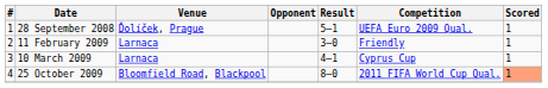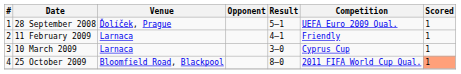 <table class="wikitable">
 <tr>
 <th>#</th>
 <th>Date</th>
 <th>Venue</th>
 <th>Opponent</th>
 <th>Result</th>
 <th>Competition</th>
 <th>Scored</th>
 </tr>
 <tr>
 <td>1</td>
 <td>28 September 2008</td>
 <td><a href='#'>Ďolíček</a>, <a href='#'>Prague</a></td>
 <td></td>
 <td>5–1</td>
 <td><a href='#'>UEFA Euro 2009 Qual.</a></td>
 <td>1</td>
 </tr>
 <tr>
 <td>2</td>
 <td>11 February 2009</td>
 <td><a href='#'>Larnaca</a></td>
 <td></td>
-<td>3–0</td>
+<td>4–1</td>
 <td><a href='#'>Friendly</a></td>
 <td>1</td>
 </tr>
 <tr>
 <td>3</td>
 <td>10 March 2009</td>
 <td><a href='#'>Larnaca</a></td>
 <td></td>
-<td>4–1</td>
+<td>3–0</td>
 <td><a href='#'>Cyprus Cup</a></td>
 <td>1</td>
 </tr>
 <tr>
 <td>4</td>
 <td>25 October 2009</td>
 <td><a href='#'>Bloomfield Road</a>, <a href='#'>Blackpool</a></td>
 <td></td>
 <td>8–0</td>
 <td><a href='#'>2011 FIFA World Cup Qual.</a></td>
 <td style="background: lightsalmon;">1</td>
 </tr>
 <tr>
 </tr>
 </table>
